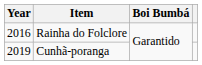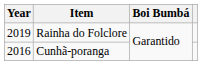 <table class="wikitable">
 <tr>
 <th>Year</th>
 <th>Item</th>
 <th>Boi Bumbá</th>
 <th></th>
 </tr>
 <tr>
-<td>2016</td>
+<td>2019</td>
 <td>Rainha do Folclore</td>
 <td rowspan="2">Garantido</td>
 <td></td>
 </tr>
 <tr>
-<td>2019</td>
+<td>2016</td>
 <td>Cunhã-poranga</td>
 <td></td>
 </tr>
 </table>
